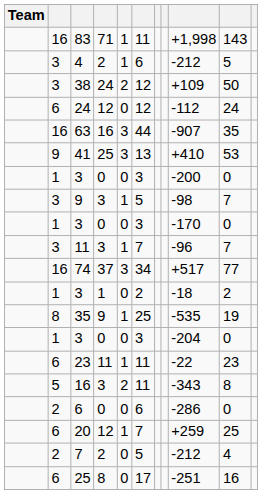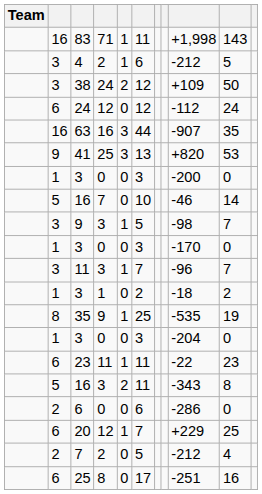 <table class="wikitable sortable defaultright col1left col11center">
 <tr>
 <th>Team</th>
 <th></th>
 <th></th>
 <th></th>
 <th></th>
 <th></th>
 <th></th>
 <th></th>
 <th></th>
 <th></th>
 <th class=unsortable></th>
 </tr>
 <tr>
 <td></td>
 <td>16</td>
 <td>83</td>
 <td>71</td>
 <td>1</td>
 <td>11</td>
 <td></td>
 <td></td>
 <td>+1,998</td>
 <td>143</td>
 <td></td>
 </tr>
 <tr>
 <td></td>
 <td>3</td>
 <td>4</td>
 <td>2</td>
 <td>1</td>
 <td>6</td>
 <td></td>
 <td></td>
 <td>-212</td>
 <td>5</td>
 <td></td>
 </tr>
 <tr>
 <td></td>
 <td>3</td>
 <td>38</td>
 <td>24</td>
 <td>2</td>
 <td>12</td>
 <td></td>
 <td></td>
 <td>+109</td>
 <td>50</td>
 <td></td>
 </tr>
 <tr>
 <td></td>
 <td>6</td>
 <td>24</td>
 <td>12</td>
 <td>0</td>
 <td>12</td>
 <td></td>
 <td></td>
 <td>-112</td>
 <td>24</td>
 <td></td>
 </tr>
 <tr>
 <td></td>
 <td>16</td>
 <td>63</td>
 <td>16</td>
 <td>3</td>
 <td>44</td>
 <td></td>
 <td></td>
 <td>-907</td>
 <td>35</td>
 <td></td>
 </tr>
 <tr>
 <td></td>
 <td>9</td>
 <td>41</td>
 <td>25</td>
 <td>3</td>
 <td>13</td>
 <td></td>
 <td></td>
-<td>+410</td>
+<td>+820</td>
 <td>53</td>
 <td></td>
 </tr>
 <tr>
 <td></td>
 <td>1</td>
 <td>3</td>
 <td>0</td>
 <td>0</td>
 <td>3</td>
 <td></td>
 <td></td>
 <td>-200</td>
 <td>0</td>
+<td></td>
+</tr>
+<tr>
+<td></td>
+<td>5</td>
+<td>16</td>
+<td>7</td>
+<td>0</td>
+<td>10</td>
+<td></td>
+<td></td>
+<td>-46</td>
+<td>14</td>
 <td></td>
 </tr>
 <tr>
 <td></td>
 <td>3</td>
 <td>9</td>
 <td>3</td>
 <td>1</td>
 <td>5</td>
 <td></td>
 <td></td>
 <td>-98</td>
 <td>7</td>
 <td></td>
 </tr>
 <tr>
 <td></td>
 <td>1</td>
 <td>3</td>
 <td>0</td>
 <td>0</td>
 <td>3</td>
 <td></td>
 <td></td>
 <td>-170</td>
 <td>0</td>
 <td></td>
 </tr>
 <tr>
 <td></td>
 <td>3</td>
 <td>11</td>
 <td>3</td>
 <td>1</td>
 <td>7</td>
 <td></td>
 <td></td>
 <td>-96</td>
 <td>7</td>
-<td></td>
-</tr>
-<tr>
-<td></td>
-<td>16</td>
-<td>74</td>
-<td>37</td>
-<td>3</td>
-<td>34</td>
-<td></td>
-<td></td>
-<td>+517</td>
-<td>77</td>
 <td></td>
 </tr>
 <tr>
 <td data-sort-value=NewZealand Māori></td>
 <td>1</td>
 <td>3</td>
 <td>1</td>
 <td>0</td>
 <td>2</td>
 <td></td>
 <td></td>
 <td>-18</td>
 <td>2</td>
 <td></td>
 </tr>
 <tr>
 <td></td>
 <td>8</td>
 <td>35</td>
 <td>9</td>
 <td>1</td>
 <td>25</td>
 <td></td>
 <td></td>
 <td>-535</td>
 <td>19</td>
 <td></td>
 </tr>
 <tr>
 <td></td>
 <td>1</td>
 <td>3</td>
 <td>0</td>
 <td>0</td>
 <td>3</td>
 <td></td>
 <td></td>
 <td>-204</td>
 <td>0</td>
 <td></td>
 </tr>
 <tr>
 <td></td>
 <td>6</td>
 <td>23</td>
 <td>11</td>
 <td>1</td>
 <td>11</td>
 <td></td>
 <td></td>
 <td>-22</td>
 <td>23</td>
 <td></td>
 </tr>
 <tr>
 <td></td>
 <td>5</td>
 <td>16</td>
 <td>3</td>
 <td>2</td>
 <td>11</td>
 <td></td>
 <td></td>
 <td>-343</td>
 <td>8</td>
 <td></td>
 </tr>
 <tr>
 <td></td>
 <td>2</td>
 <td>6</td>
 <td>0</td>
 <td>0</td>
 <td>6</td>
 <td></td>
 <td></td>
 <td>-286</td>
 <td>0</td>
 <td></td>
 </tr>
 <tr>
 <td></td>
 <td>6</td>
 <td>20</td>
 <td>12</td>
 <td>1</td>
 <td>7</td>
 <td></td>
 <td></td>
-<td>+259</td>
+<td>+229</td>
 <td>25</td>
 <td></td>
 </tr>
 <tr>
 <td></td>
 <td>2</td>
 <td>7</td>
 <td>2</td>
 <td>0</td>
 <td>5</td>
 <td></td>
 <td></td>
 <td>-212</td>
 <td>4</td>
 <td></td>
 </tr>
 <tr>
 <td></td>
 <td>6</td>
 <td>25</td>
 <td>8</td>
 <td>0</td>
 <td>17</td>
 <td></td>
 <td></td>
 <td>-251</td>
 <td>16</td>
 <td></td>
 </tr>
 </table>
